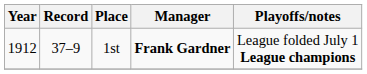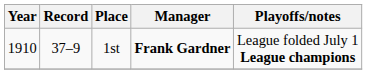 <table class="wikitable" style="text-align:center; font-size: 95%;">
 <tr>
 <th>Year</th>
 <th>Record</th>
 <th>Place</th>
 <th>Manager</th>
 <th>Playoffs/notes</th>
 </tr>
 <tr align=center>
-<td>1912</td>
+<td>1910</td>
 <td>37–9</td>
 <td>1st</td>
 <td><strong>Frank Gardner</strong></td>
 <td>League folded July 1<br><strong>League champions</strong></td>
 </tr>
 <tr align=center>
 </tr>
 </table>
